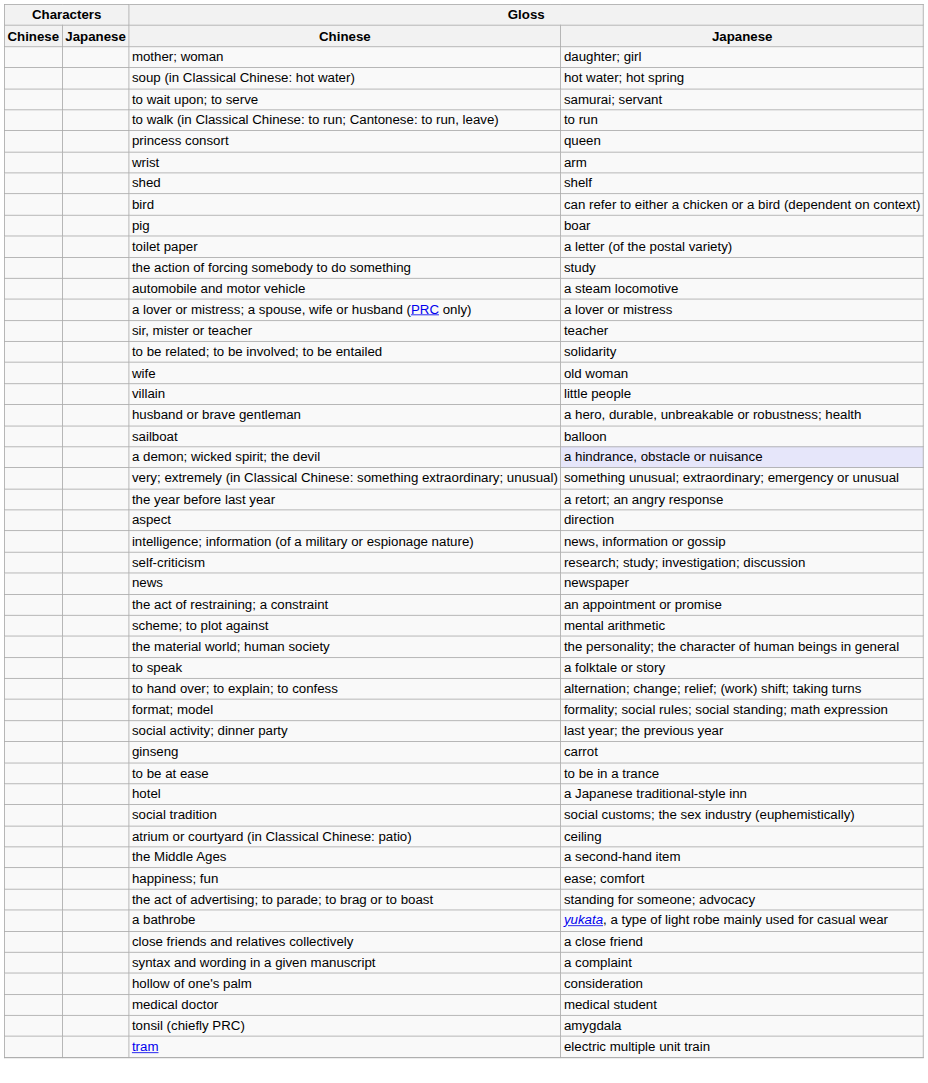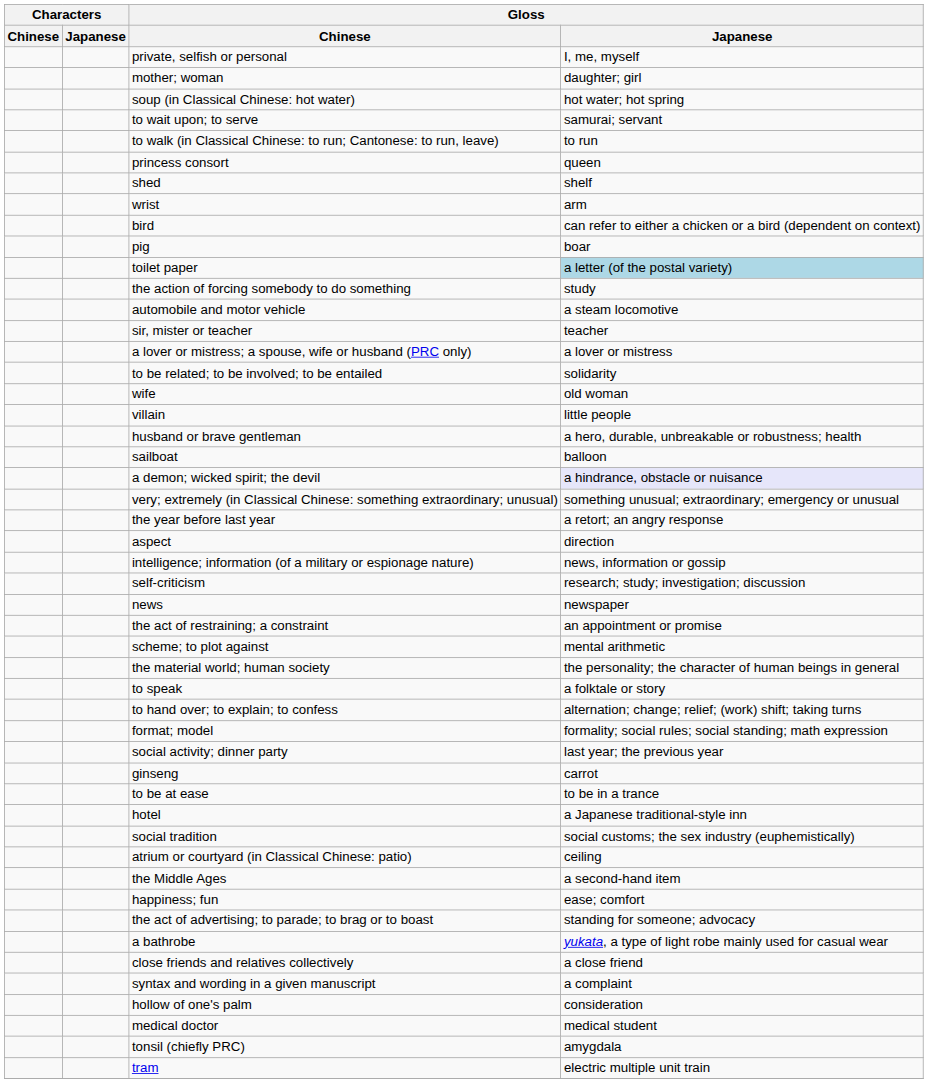 <table class="wikitable">
 <tr>
 <th colspan=2>Characters</th>
 <th colspan=2>Gloss</th>
 </tr>
 <tr>
 <th>Chinese</th>
 <th>Japanese</th>
 <th>Chinese</th>
 <th>Japanese</th>
+</tr>
+<tr>
+<td></td>
+<td></td>
+<td>private, selfish or personal</td>
+<td>I, me, myself</td>
 </tr>
 <tr>
 <td></td>
 <td></td>
 <td>mother; woman</td>
 <td>daughter; girl</td>
 </tr>
 <tr>
 <td></td>
 <td></td>
 <td>soup (in Classical Chinese: hot water)</td>
 <td>hot water; hot spring</td>
 </tr>
 <tr>
 <td></td>
 <td></td>
 <td>to wait upon; to serve</td>
 <td>samurai; servant</td>
 </tr>
 <tr>
 <td></td>
 <td></td>
 <td>to walk (in Classical Chinese: to run; Cantonese: to run, leave)</td>
 <td>to run</td>
 </tr>
 <tr>
 <td></td>
 <td></td>
 <td>princess consort</td>
 <td>queen</td>
 </tr>
 <tr>
 <td></td>
 <td></td>
-<td>wrist</td>
-<td>arm</td>
+<td>shed</td>
+<td>shelf</td>
 </tr>
 <tr>
 <td></td>
 <td></td>
-<td>shed</td>
-<td>shelf</td>
+<td>wrist</td>
+<td>arm</td>
 </tr>
 <tr>
 <td></td>
 <td></td>
 <td>bird</td>
 <td>can refer to either a chicken or a bird (dependent on context)</td>
 </tr>
 <tr>
 <td></td>
 <td></td>
 <td>pig</td>
 <td>boar</td>
 </tr>
 <tr>
 <td></td>
 <td></td>
 <td>toilet paper</td>
-<td>a letter (of the postal variety)</td>
+<td style="background: lightblue;">a letter (of the postal variety)</td>
 </tr>
 <tr>
 <td></td>
 <td></td>
 <td>the action of forcing somebody to do something</td>
 <td>study</td>
 </tr>
 <tr>
 <td></td>
 <td></td>
 <td>automobile and motor vehicle</td>
 <td>a steam locomotive</td>
 </tr>
 <tr>
 <td></td>
 <td></td>
-<td>a lover or mistress; a spouse, wife or husband (<a href='#'>PRC</a> only)</td>
-<td>a lover or mistress</td>
+<td>sir, mister or teacher</td>
+<td>teacher</td>
 </tr>
 <tr>
 <td></td>
 <td></td>
-<td>sir, mister or teacher</td>
-<td>teacher</td>
+<td>a lover or mistress; a spouse, wife or husband (<a href='#'>PRC</a> only)</td>
+<td>a lover or mistress</td>
 </tr>
 <tr>
 <td></td>
 <td></td>
 <td>to be related; to be involved; to be entailed</td>
 <td>solidarity</td>
 </tr>
 <tr>
 <td></td>
 <td></td>
 <td>wife</td>
 <td>old woman</td>
 </tr>
 <tr>
 <td></td>
 <td></td>
 <td>villain</td>
 <td>little people</td>
 </tr>
 <tr>
 <td></td>
 <td></td>
 <td>husband or brave gentleman</td>
 <td>a hero, durable, unbreakable or robustness; health</td>
 </tr>
 <tr>
 <td></td>
 <td></td>
 <td>sailboat</td>
 <td>balloon</td>
 </tr>
 <tr>
 <td></td>
 <td></td>
 <td>a demon; wicked spirit; the devil</td>
 <td style="background: lavender;">a hindrance, obstacle or nuisance</td>
 </tr>
 <tr>
 <td></td>
 <td></td>
 <td>very; extremely (in Classical Chinese: something extraordinary; unusual)</td>
 <td>something unusual; extraordinary; emergency or unusual</td>
 </tr>
 <tr>
 <td></td>
 <td></td>
 <td>the year before last year</td>
 <td>a retort; an angry response</td>
 </tr>
 <tr>
 <td></td>
 <td></td>
 <td>aspect</td>
 <td>direction</td>
 </tr>
 <tr>
 <td></td>
 <td></td>
 <td>intelligence; information (of a military or espionage nature)</td>
 <td>news, information or gossip</td>
 </tr>
 <tr>
 <td></td>
 <td></td>
 <td>self-criticism</td>
 <td>research; study; investigation; discussion</td>
 </tr>
 <tr>
 <td></td>
 <td></td>
 <td>news</td>
 <td>newspaper</td>
 </tr>
 <tr>
 <td></td>
 <td></td>
 <td>the act of restraining; a constraint</td>
 <td>an appointment or promise</td>
 </tr>
 <tr>
 <td></td>
 <td></td>
 <td>scheme; to plot against</td>
 <td>mental arithmetic</td>
 </tr>
 <tr>
 <td></td>
 <td></td>
 <td>the material world; human society</td>
 <td>the personality; the character of human beings in general</td>
 </tr>
 <tr>
 <td></td>
 <td></td>
 <td>to speak</td>
 <td>a folktale or story</td>
 </tr>
 <tr>
 <td></td>
 <td></td>
 <td>to hand over; to explain; to confess</td>
 <td>alternation; change; relief; (work) shift; taking turns</td>
 </tr>
 <tr>
 <td></td>
 <td></td>
 <td>format; model</td>
 <td>formality; social rules; social standing; math expression</td>
 </tr>
 <tr>
 <td></td>
 <td></td>
 <td>social activity; dinner party</td>
 <td>last year; the previous year</td>
 </tr>
 <tr>
 <td></td>
 <td></td>
 <td>ginseng</td>
 <td>carrot</td>
 </tr>
 <tr>
 <td></td>
 <td></td>
 <td>to be at ease</td>
 <td>to be in a trance</td>
 </tr>
 <tr>
 <td></td>
 <td></td>
 <td>hotel</td>
 <td>a Japanese traditional-style inn</td>
 </tr>
 <tr>
 <td></td>
 <td></td>
 <td>social tradition</td>
 <td>social customs; the sex industry (euphemistically)</td>
 </tr>
 <tr>
 <td></td>
 <td></td>
 <td>atrium or courtyard (in Classical Chinese: patio)</td>
 <td>ceiling</td>
 </tr>
 <tr>
 <td></td>
 <td></td>
 <td>the Middle Ages</td>
 <td>a second-hand item</td>
 </tr>
 <tr>
 <td></td>
 <td></td>
 <td>happiness; fun</td>
 <td>ease; comfort</td>
 </tr>
 <tr>
 <td></td>
 <td></td>
 <td>the act of advertising; to parade; to brag or to boast</td>
 <td>standing for someone; advocacy</td>
 </tr>
 <tr>
 <td></td>
 <td></td>
 <td>a bathrobe</td>
 <td><em><a href='#'>yukata</a></em>, a type of light robe mainly used for casual wear</td>
 </tr>
 <tr>
 <td></td>
 <td></td>
 <td>close friends and relatives collectively</td>
 <td>a close friend</td>
 </tr>
 <tr>
 <td></td>
 <td></td>
 <td>syntax and wording in a given manuscript</td>
 <td>a complaint</td>
 </tr>
 <tr>
 <td></td>
 <td></td>
 <td>hollow of one's palm</td>
 <td>consideration</td>
 </tr>
 <tr>
 <td></td>
 <td></td>
 <td>medical doctor</td>
 <td>medical student</td>
 </tr>
 <tr>
 <td></td>
 <td></td>
 <td>tonsil (chiefly PRC)</td>
 <td>amygdala</td>
 </tr>
 <tr>
 <td></td>
 <td></td>
 <td><a href='#'>tram</a></td>
 <td>electric multiple unit train</td>
 </tr>
 <tr>
 </tr>
 </table>
